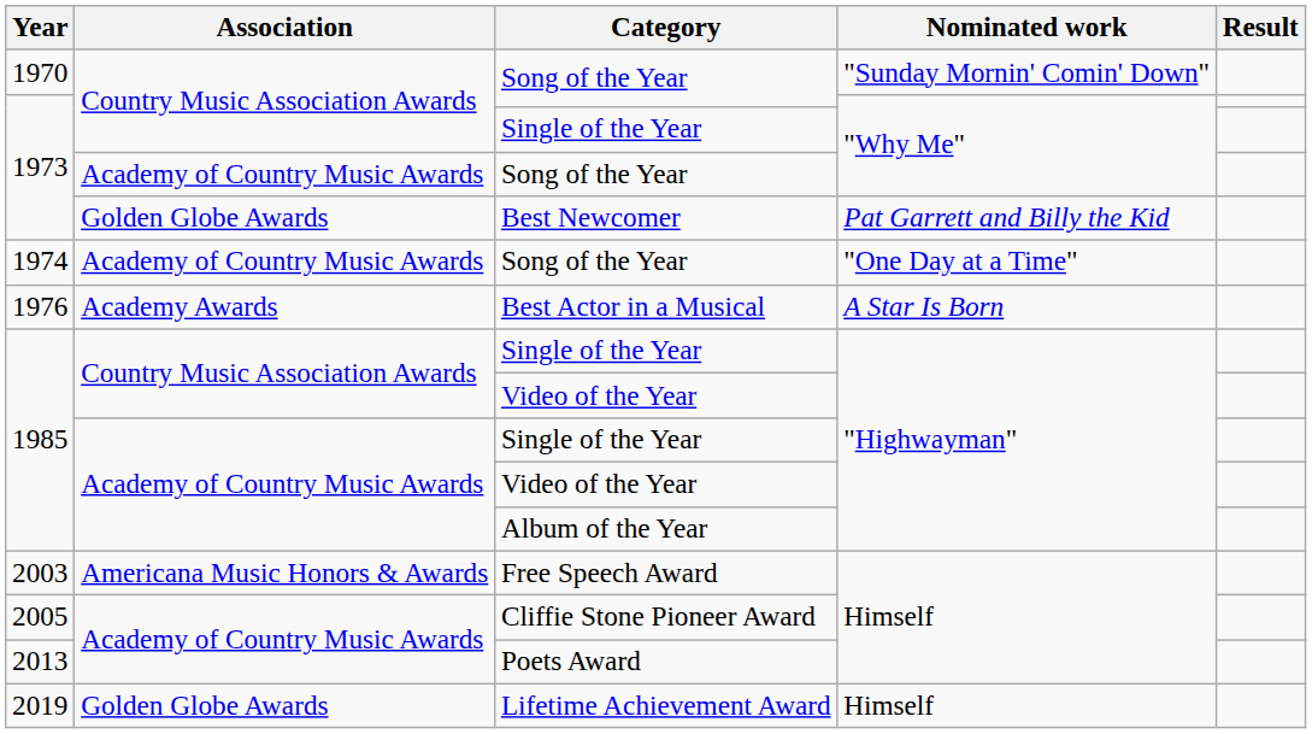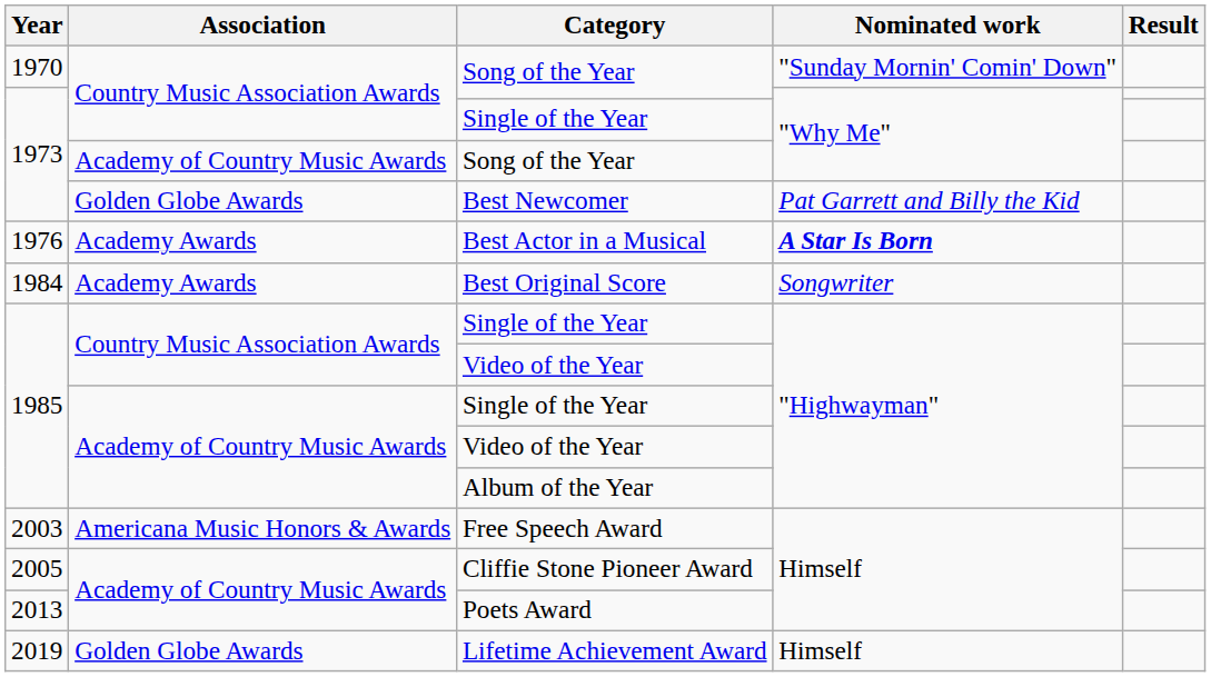 <table class="wikitable sortable">
 <tr>
 <th>Year</th>
 <th>Association</th>
 <th>Category</th>
 <th>Nominated work</th>
 <th>Result</th>
 </tr>
 <tr>
 <td>1970</td>
 <td rowspan=3><a href='#'>Country Music Association Awards</a></td>
 <td rowspan=2><a href='#'>Song of the Year</a></td>
 <td>"<a href='#'>Sunday Mornin' Comin' Down</a>"</td>
 <td></td>
 </tr>
 <tr>
 <td rowspan=4>1973</td>
 <td rowspan=3>"<a href='#'>Why Me</a>"</td>
 <td></td>
 </tr>
 <tr>
 <td><a href='#'>Single of the Year</a></td>
 <td></td>
 </tr>
 <tr>
 <td><a href='#'>Academy of Country Music Awards</a></td>
 <td>Song of the Year</td>
 <td></td>
 </tr>
 <tr>
 <td><a href='#'>Golden Globe Awards</a></td>
 <td><a href='#'>Best Newcomer</a></td>
 <td><em><a href='#'>Pat Garrett and Billy the Kid</a></em></td>
 <td></td>
 </tr>
 <tr>
-<td>1974</td>
-<td><a href='#'>Academy of Country Music Awards</a></td>
-<td>Song of the Year</td>
-<td>"<a href='#'>One Day at a Time</a>"</td>
+<td>1976</td>
+<td><a href='#'>Academy Awards</a></td>
+<td><a href='#'>Best Actor in a Musical</a></td>
+<td><strong><em><a href='#'>A Star Is Born</a></em></strong></td>
 <td></td>
 </tr>
 <tr>
-<td>1976</td>
+<td>1984</td>
 <td><a href='#'>Academy Awards</a></td>
-<td><a href='#'>Best Actor in a Musical</a></td>
-<td><em><a href='#'>A Star Is Born</a></em></td>
+<td><a href='#'>Best Original Score</a></td>
+<td><em><a href='#'>Songwriter</a></em></td>
 <td></td>
 </tr>
 <tr>
 <td rowspan=5>1985</td>
 <td rowspan=2><a href='#'>Country Music Association Awards</a></td>
 <td><a href='#'>Single of the Year</a></td>
 <td rowspan="5">"<a href='#'>Highwayman</a>"</td>
 <td></td>
 </tr>
 <tr>
 <td><a href='#'>Video of the Year</a></td>
 <td></td>
 </tr>
 <tr>
 <td rowspan=3><a href='#'>Academy of Country Music Awards</a></td>
 <td>Single of the Year</td>
 <td></td>
 </tr>
 <tr>
 <td>Video of the Year</td>
 <td></td>
 </tr>
 <tr>
 <td>Album of the Year</td>
 <td></td>
 </tr>
 <tr>
 <td>2003</td>
 <td><a href='#'>Americana Music Honors & Awards</a></td>
 <td>Free Speech Award</td>
 <td rowspan=3>Himself</td>
 <td></td>
 </tr>
 <tr>
 <td>2005</td>
 <td rowspan=2><a href='#'>Academy of Country Music Awards</a></td>
 <td>Cliffie Stone Pioneer Award</td>
 <td></td>
 </tr>
 <tr>
 <td>2013</td>
 <td>Poets Award</td>
 <td></td>
 </tr>
 <tr>
 <td>2019</td>
 <td><a href='#'>Golden Globe Awards</a></td>
 <td><a href='#'>Lifetime Achievement Award</a></td>
 <td>Himself</td>
 <td></td>
 </tr>
 </table>
